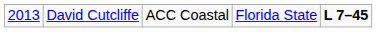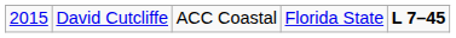 <table class="wikitable">
 <tr>
 </tr>
 <tr>
-<td><a href='#'>2013</a></td>
+<td><a href='#'>2015</a></td>
 <td><a href='#'>David Cutcliffe</a></td>
 <td>ACC Coastal</td>
 <td><a href='#'>Florida State</a></td>
 <td><strong>L 7–45</strong></td>
 </tr>
 </table>
